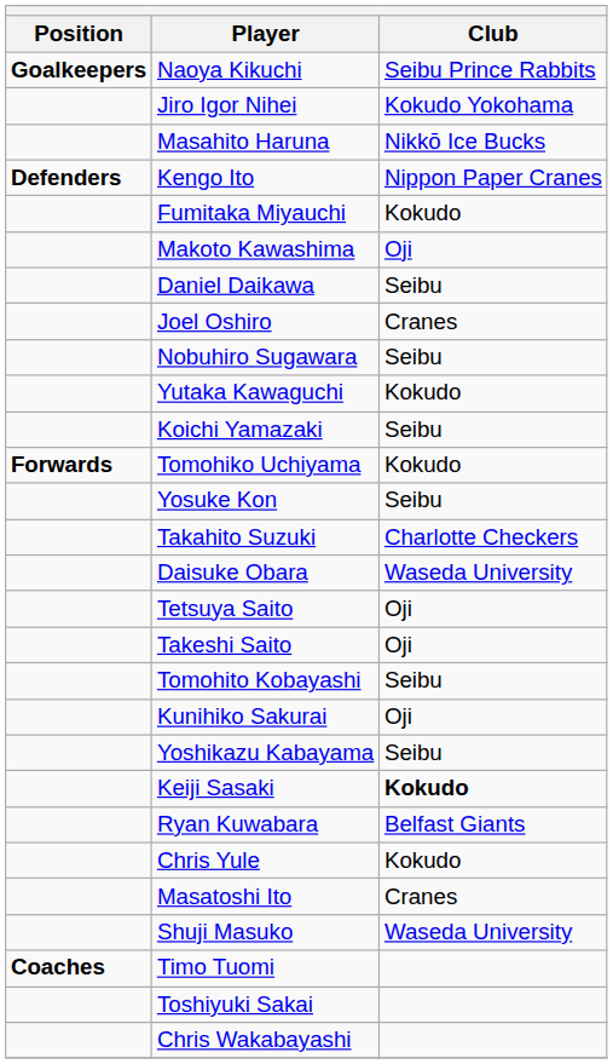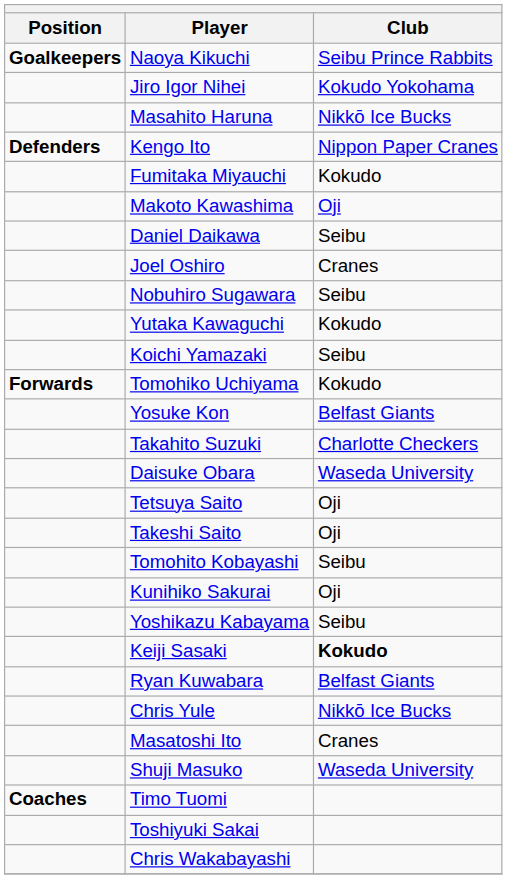 <table class=wikitable>
 <tr>
 <th colspan="7"></th>
 </tr>
 <tr>
 <th>Position</th>
 <th>Player</th>
 <th>Club</th>
 </tr>
 <tr>
 <td><strong>Goalkeepers</strong></td>
 <td><a href='#'>Naoya Kikuchi</a></td>
 <td><a href='#'>Seibu Prince Rabbits</a></td>
 </tr>
 <tr>
 <td></td>
 <td><a href='#'>Jiro Igor Nihei</a></td>
 <td><a href='#'>Kokudo Yokohama</a></td>
 </tr>
 <tr>
 <td></td>
 <td><a href='#'>Masahito Haruna</a></td>
 <td><a href='#'>Nikkō Ice Bucks</a></td>
 </tr>
 <tr>
 <td><strong>Defenders</strong></td>
 <td><a href='#'>Kengo Ito</a></td>
 <td><a href='#'>Nippon Paper Cranes</a></td>
 </tr>
 <tr>
 <td></td>
 <td><a href='#'>Fumitaka Miyauchi</a></td>
 <td>Kokudo</td>
 </tr>
 <tr>
 <td></td>
 <td><a href='#'>Makoto Kawashima</a></td>
 <td><a href='#'>Oji</a></td>
 </tr>
 <tr>
 <td></td>
 <td><a href='#'>Daniel Daikawa</a></td>
 <td>Seibu</td>
 </tr>
 <tr>
 <td></td>
 <td><a href='#'>Joel Oshiro</a></td>
 <td>Cranes</td>
 </tr>
 <tr>
 <td></td>
 <td><a href='#'>Nobuhiro Sugawara</a></td>
 <td>Seibu</td>
 </tr>
 <tr>
 <td></td>
 <td><a href='#'>Yutaka Kawaguchi</a></td>
 <td>Kokudo</td>
 </tr>
 <tr>
 <td></td>
 <td><a href='#'>Koichi Yamazaki</a></td>
 <td>Seibu</td>
 </tr>
 <tr>
 <td><strong>Forwards</strong></td>
 <td><a href='#'>Tomohiko Uchiyama</a></td>
 <td>Kokudo</td>
 </tr>
 <tr>
 <td></td>
 <td><a href='#'>Yosuke Kon</a></td>
-<td>Seibu</td>
+<td><a href='#'>Belfast Giants</a></td>
 </tr>
 <tr>
 <td></td>
 <td><a href='#'>Takahito Suzuki</a></td>
 <td><a href='#'>Charlotte Checkers</a></td>
 </tr>
 <tr>
 <td></td>
 <td><a href='#'>Daisuke Obara</a></td>
 <td><a href='#'>Waseda University</a></td>
 </tr>
 <tr>
 <td></td>
 <td><a href='#'>Tetsuya Saito</a></td>
 <td>Oji</td>
 </tr>
 <tr>
 <td></td>
 <td><a href='#'>Takeshi Saito</a></td>
 <td>Oji</td>
 </tr>
 <tr>
 <td></td>
 <td><a href='#'>Tomohito Kobayashi</a></td>
 <td>Seibu</td>
 </tr>
 <tr>
 <td></td>
 <td><a href='#'>Kunihiko Sakurai</a></td>
 <td>Oji</td>
 </tr>
 <tr>
 <td></td>
 <td><a href='#'>Yoshikazu Kabayama</a></td>
 <td>Seibu</td>
 </tr>
 <tr>
 <td></td>
 <td><a href='#'>Keiji Sasaki</a></td>
 <td><strong>Kokudo</strong></td>
 </tr>
 <tr>
 <td></td>
 <td><a href='#'>Ryan Kuwabara</a></td>
 <td><a href='#'>Belfast Giants</a></td>
 </tr>
 <tr>
 <td></td>
 <td><a href='#'>Chris Yule</a></td>
-<td>Kokudo</td>
+<td><a href='#'>Nikkō Ice Bucks</a></td>
 </tr>
 <tr>
 <td></td>
 <td><a href='#'>Masatoshi Ito</a></td>
 <td>Cranes</td>
 </tr>
 <tr>
 <td></td>
 <td><a href='#'>Shuji Masuko</a></td>
 <td><a href='#'>Waseda University</a></td>
 </tr>
 <tr>
 <td><strong>Coaches</strong></td>
 <td><a href='#'>Timo Tuomi</a></td>
 <td></td>
 </tr>
 <tr>
 <td></td>
 <td><a href='#'>Toshiyuki Sakai</a></td>
 <td></td>
 </tr>
 <tr>
 <td></td>
 <td><a href='#'>Chris Wakabayashi</a></td>
 <td></td>
 </tr>
 <tr>
 </tr>
 </table>
